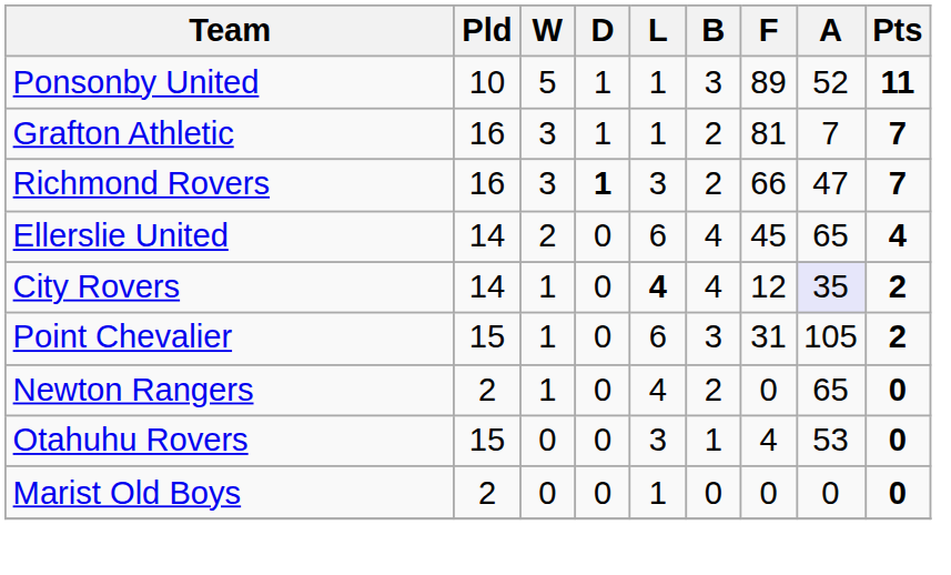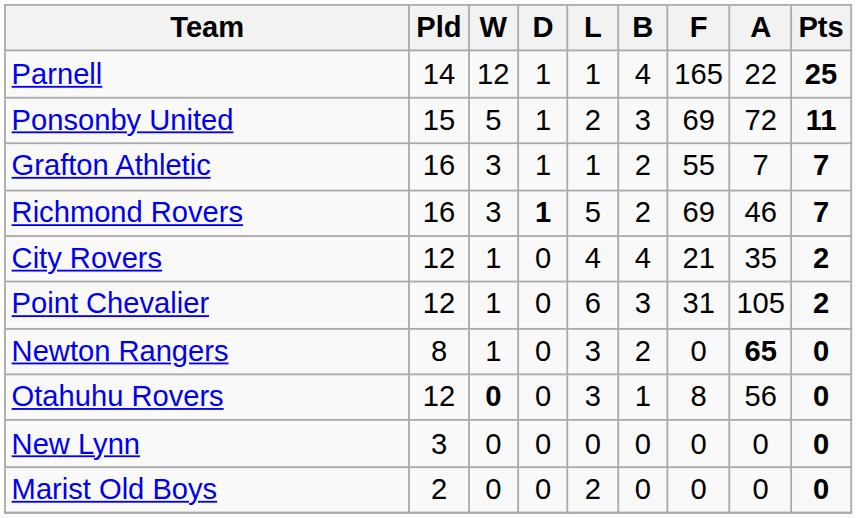 <table class="wikitable" style="text-align:center;">
 <tr>
 <th width=215>Team</th>
 <th width=20 abbr="Played">Pld</th>
 <th width=20 abbr="Won">W</th>
 <th width=20 abbr="Drawn">D</th>
 <th width=20 abbr="Lost">L</th>
 <th width=20 abbr="Bye">B</th>
 <th width=20 abbr="For">F</th>
 <th width=20 abbr="Against">A</th>
 <th width=20 abbr="Points">Pts</th>
 </tr>
 <tr>
+<td style="text-align:left;"><a href='#'>Parnell</a></td>
+<td>14</td>
+<td>12</td>
+<td>1</td>
+<td>1</td>
+<td>4</td>
+<td>165</td>
+<td>22</td>
+<td><strong>25</strong></td>
+</tr>
+<tr>
 <td style="text-align:left;"><a href='#'>Ponsonby United</a></td>
-<td>10</td>
+<td>15</td>
 <td>5</td>
 <td>1</td>
-<td>1</td>
+<td>2</td>
 <td>3</td>
-<td>89</td>
-<td>52</td>
+<td>69</td>
+<td>72</td>
 <td><strong>11</strong></td>
 </tr>
 <tr>
 <td style="text-align:left;"><a href='#'>Grafton Athletic</a></td>
 <td>16</td>
 <td>3</td>
 <td>1</td>
 <td>1</td>
 <td>2</td>
-<td>81</td>
+<td>55</td>
 <td>7</td>
 <td><strong>7</strong></td>
 </tr>
 <tr>
 <td style="text-align:left;"><a href='#'>Richmond Rovers</a></td>
 <td>16</td>
 <td>3</td>
 <td><strong>1</strong></td>
-<td>3</td>
+<td>5</td>
 <td>2</td>
-<td>66</td>
-<td>47</td>
+<td>69</td>
+<td>46</td>
 <td><strong>7</strong></td>
 </tr>
 <tr>
-<td style="text-align:left;"><a href='#'>Ellerslie United</a></td>
-<td>14</td>
-<td>2</td>
-<td>0</td>
-<td>6</td>
-<td>4</td>
-<td>45</td>
-<td>65</td>
-<td><strong>4</strong></td>
-</tr>
-<tr>
 <td style="text-align:left;"><a href='#'>City Rovers</a></td>
-<td>14</td>
+<td>12</td>
 <td>1</td>
 <td>0</td>
-<td><strong>4</strong></td>
 <td>4</td>
-<td>12</td>
-<td style="background: lavender;">35</td>
+<td>4</td>
+<td>21</td>
+<td>35</td>
 <td><strong>2</strong></td>
 </tr>
 <tr>
 <td style="text-align:left;"><a href='#'>Point Chevalier</a></td>
-<td>15</td>
+<td>12</td>
 <td>1</td>
 <td>0</td>
 <td>6</td>
 <td>3</td>
 <td>31</td>
 <td>105</td>
 <td><strong>2</strong></td>
 </tr>
 <tr>
 <td style="text-align:left;"><a href='#'>Newton Rangers</a></td>
-<td>2</td>
+<td>8</td>
 <td>1</td>
 <td>0</td>
-<td>4</td>
+<td>3</td>
 <td>2</td>
 <td>0</td>
-<td>65</td>
+<td><strong>65</strong></td>
 <td><strong>0</strong></td>
 </tr>
 <tr>
 <td style="text-align:left;"><a href='#'>Otahuhu Rovers</a></td>
-<td>15</td>
-<td>0</td>
+<td>12</td>
+<td><strong>0</strong></td>
 <td>0</td>
 <td>3</td>
 <td>1</td>
-<td>4</td>
-<td>53</td>
+<td>8</td>
+<td>56</td>
+<td><strong>0</strong></td>
+</tr>
+<tr>
+<td style="text-align:left;"><a href='#'>New Lynn</a></td>
+<td>3</td>
+<td>0</td>
+<td>0</td>
+<td>0</td>
+<td>0</td>
+<td>0</td>
+<td>0</td>
 <td><strong>0</strong></td>
 </tr>
 <tr>
 <td style="text-align:left;"><a href='#'>Marist Old Boys</a></td>
 <td>2</td>
 <td>0</td>
 <td>0</td>
-<td>1</td>
+<td>2</td>
 <td>0</td>
 <td>0</td>
 <td>0</td>
 <td><strong>0</strong></td>
 </tr>
 <tr>
 </tr>
 </table>
